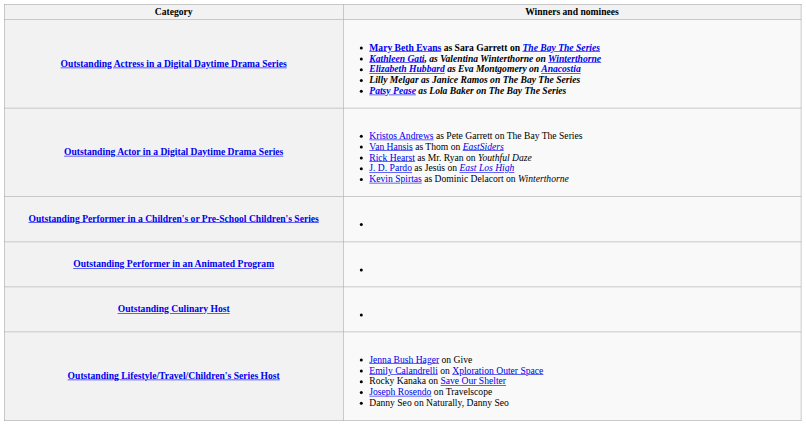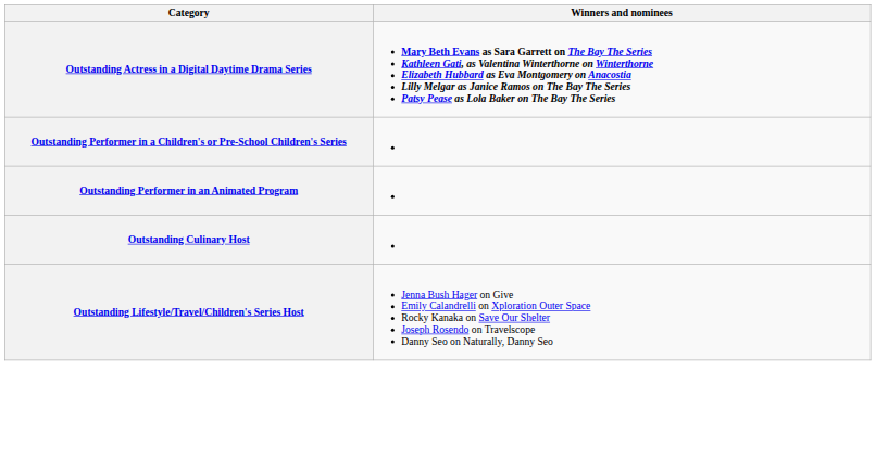 <table class="wikitable sortable">
 <tr>
 <th scope="col" width="37%">Category</th>
 <th scope="col" width="50%">Winners and nominees</th>
 </tr>
 <tr>
 <th scope="row"><a href='#'>Outstanding Actress in a Digital Daytime Drama Series</a></th>
 <td><br><ul><li><strong><a href='#'>Mary Beth Evans</a> as Sara Garrett on <em><a href='#'>The Bay The Series</a><strong><em> </li><li><a href='#'>Kathleen Gati</a>, as Valentina Winterthorne on </em><a href='#'>Winterthorne</a><em> </li><li><a href='#'>Elizabeth Hubbard</a> as Eva Montgomery on </em><a href='#'>Anacostia</a><em> </li><li>Lilly Melgar as Janice Ramos on </em>The Bay The Series<em> </li><li><a href='#'>Patsy Pease</a> as Lola Baker on </em>The Bay The Series<em> </li></ul></td>
-</tr>
-<tr>
-<th scope="row"><a href='#'>Outstanding Actor in a Digital Daytime Drama Series</a></th>
-<td><br><ul><li></strong><a href='#'>Kristos Andrews</a> as Pete Garrett on </em>The Bay The Series</em></strong> </li><li><a href='#'>Van Hansis</a> as Thom on <em><a href='#'>EastSiders</a></em> </li><li><a href='#'>Rick Hearst</a> as Mr. Ryan on <em>Youthful Daze</em> </li><li><a href='#'>J. D. Pardo</a> as Jesús on <em><a href='#'>East Los High</a></em> </li><li><a href='#'>Kevin Spirtas</a> as Dominic Delacort on <em>Winterthorne</em> </li></ul></td>
 </tr>
 <tr>
 <th scope="row"><a href='#'>Outstanding Performer in a Children's or Pre-School Children's Series</a></th>
 <td><br><ul><li></li></ul></td>
 </tr>
 <tr>
 <th scope="row"><a href='#'>Outstanding Performer in an Animated Program</a></th>
 <td><br><ul><li></li></ul></td>
 </tr>
 <tr>
 <th scope="row"><a href='#'>Outstanding Culinary Host</a></th>
 <td><br><ul><li></li></ul></td>
 </tr>
 <tr>
 <th scope="row"><a href='#'>Outstanding Lifestyle/Travel/Children's Series Host</a></th>
 <td><br><ul><li><a href='#'>Jenna Bush Hager</a> on Give</li><li><a href='#'>Emily Calandrelli</a> on <a href='#'>Xploration Outer Space</a></li><li>Rocky Kanaka on <a href='#'>Save Our Shelter</a></li><li><a href='#'>Joseph Rosendo</a> on Travelscope</li><li>Danny Seo on Naturally, Danny Seo</li></ul></td>
 </tr>
 </table>
